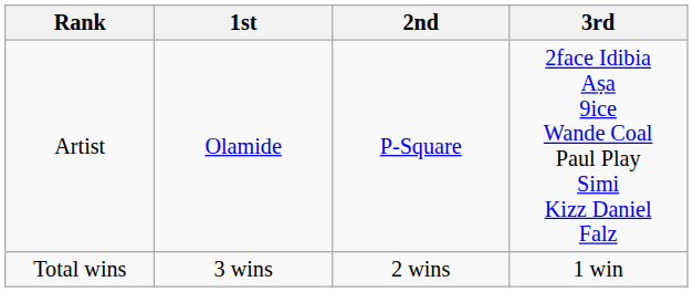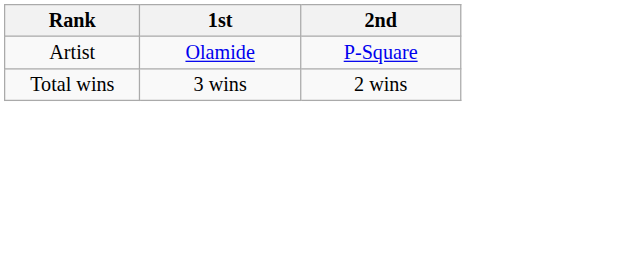 <table class="wikitable">
 <tr>
 <th style="width:100px;">Rank</th>
 <th style="width:120px;">1st</th>
 <th style="width:120px;">2nd</th>
-<th style="width:120px;">3rd</th>
 </tr>
 <tr align=center>
 <td>Artist</td>
 <td><a href='#'>Olamide</a></td>
 <td><a href='#'>P-Square</a></td>
-<td><a href='#'>2face Idibia</a><br><a href='#'>Aṣa</a><br><a href='#'>9ice</a><br><a href='#'>Wande Coal</a><br>Paul Play<br><a href='#'>Simi</a><br><a href='#'>Kizz Daniel</a><br><a href='#'>Falz</a></td>
 </tr>
 <tr align=center>
 <td>Total wins</td>
 <td>3 wins</td>
 <td>2 wins</td>
-<td>1 win</td>
 </tr>
 </table>
